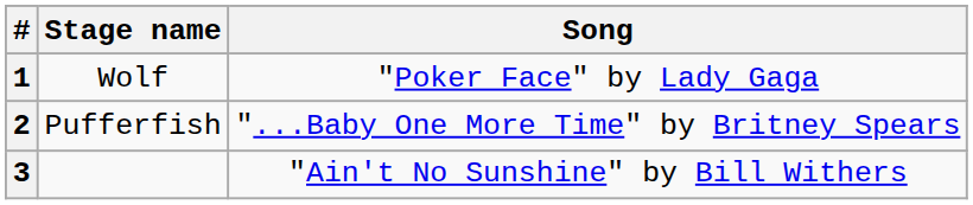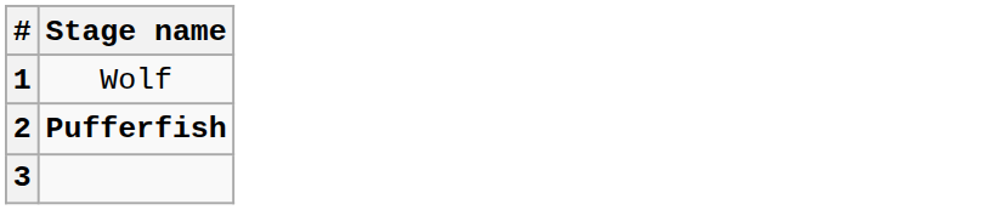 <table class="wikitable plainrowheaders" style="text-align: center;">
 <tr>
 <th>#</th>
 <th>Stage name</th>
-<th>Song</th>
 </tr>
 <tr>
 <th>1</th>
 <td>Wolf</td>
-<td>"<a href='#'>Poker Face</a>" by <a href='#'>Lady Gaga</a></td>
 </tr>
 <tr>
 <th>2</th>
-<td>Pufferfish</td>
-<td>"<a href='#'>...Baby One More Time</a>" by <a href='#'>Britney Spears</a></td>
+<td><strong>Pufferfish</strong></td>
 </tr>
 <tr>
 <th>3</th>
 <td></td>
-<td>"<a href='#'>Ain't No Sunshine</a>" by <a href='#'>Bill Withers</a></td>
 </tr>
 </table>
